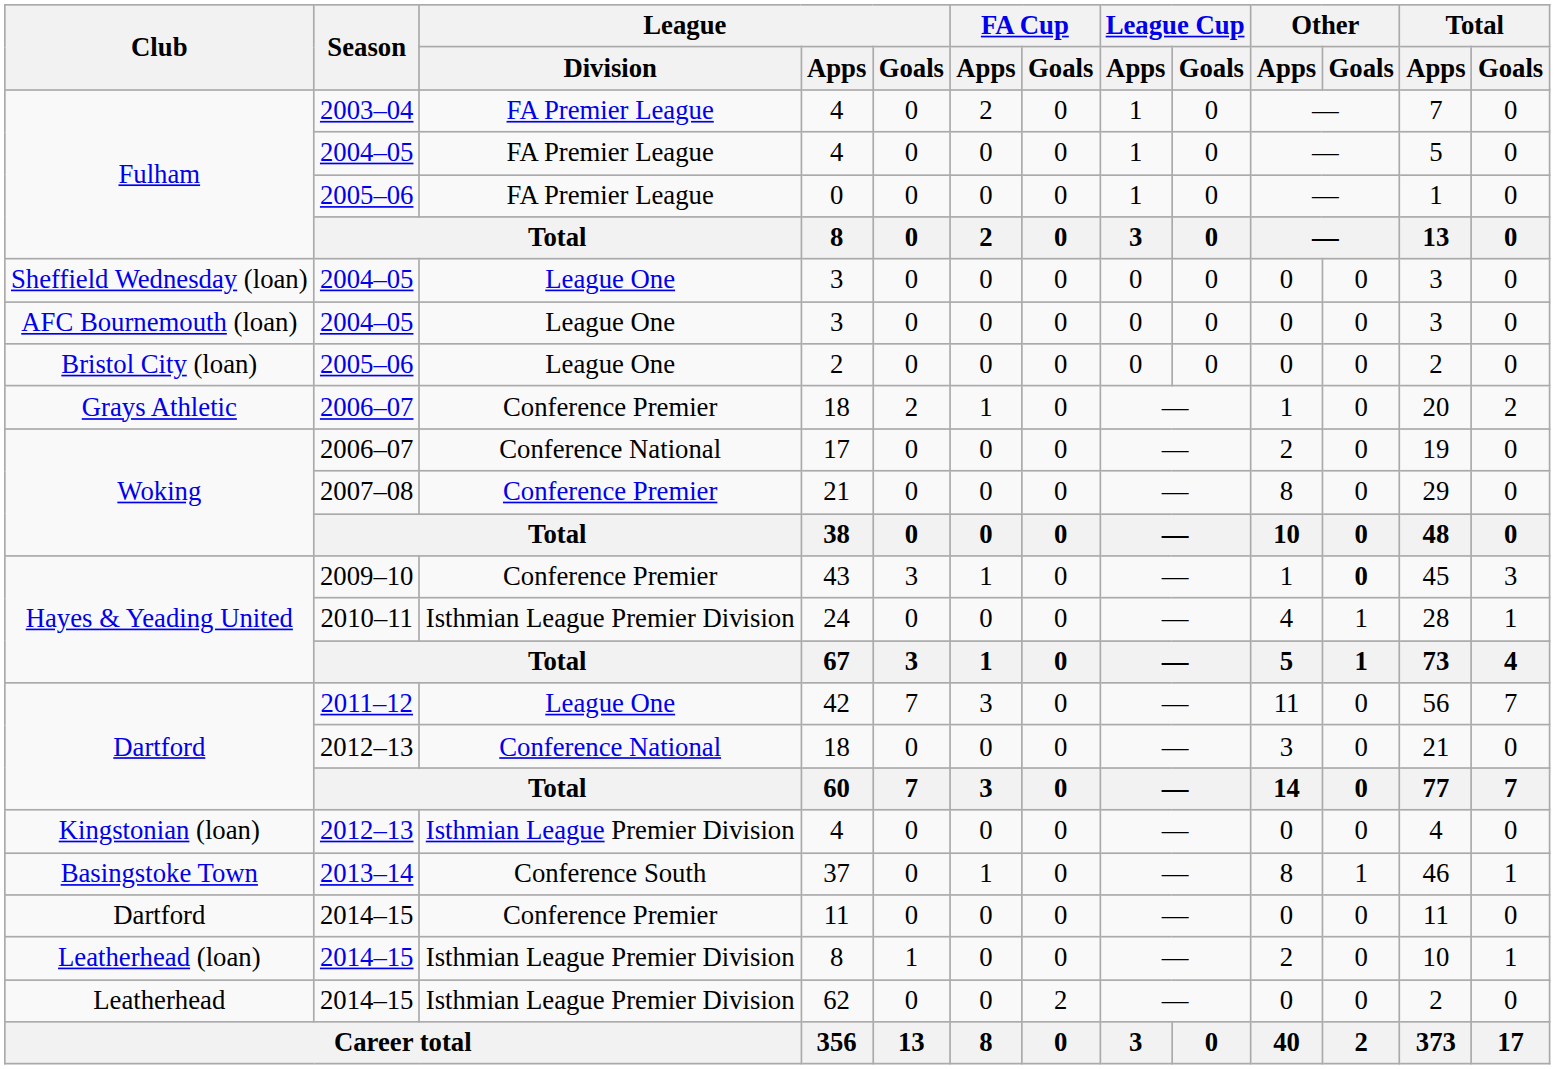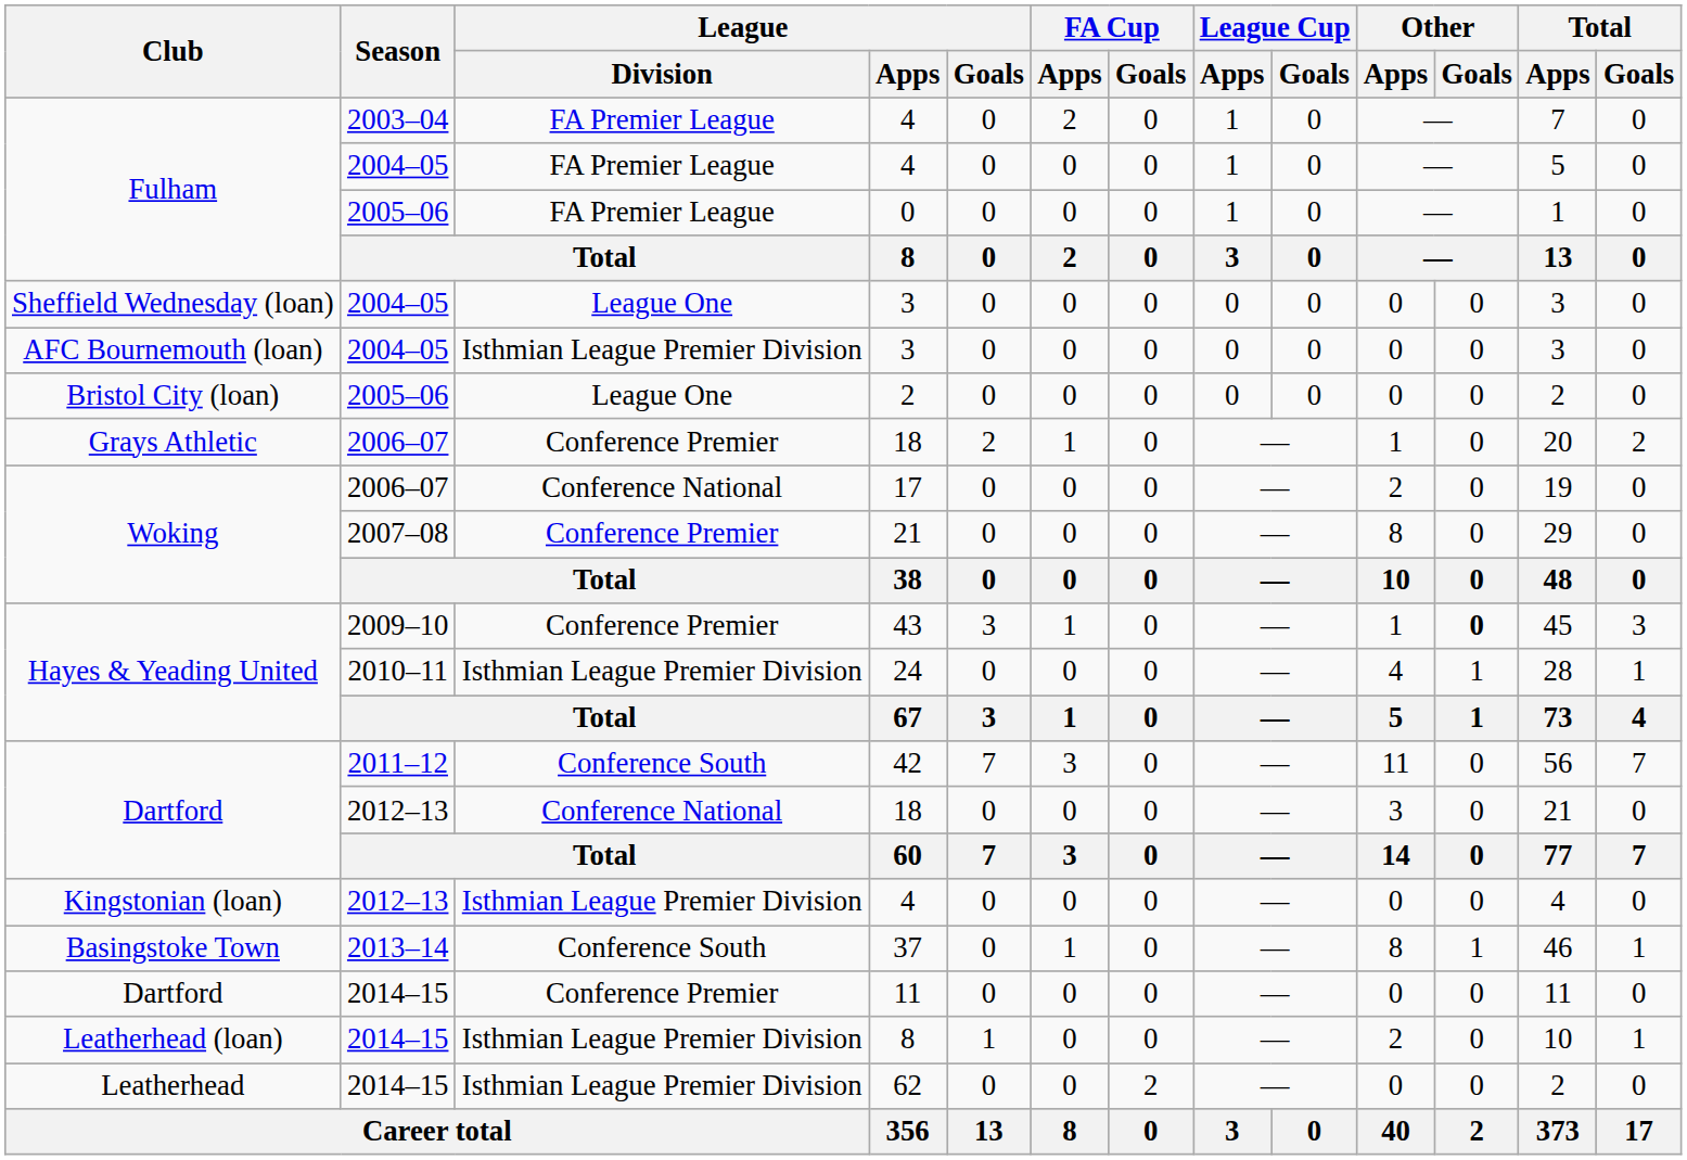 <table class="wikitable" style="text-align:center">
 <tr>
 <th rowspan="2">Club</th>
 <th rowspan="2">Season</th>
 <th colspan="3">League</th>
 <th colspan="2"><a href='#'>FA Cup</a></th>
 <th colspan="2"><a href='#'>League Cup</a></th>
 <th colspan="2">Other</th>
 <th colspan="2">Total</th>
 </tr>
 <tr>
 <th>Division</th>
 <th>Apps</th>
 <th>Goals</th>
 <th>Apps</th>
 <th>Goals</th>
 <th>Apps</th>
 <th>Goals</th>
 <th>Apps</th>
 <th>Goals</th>
 <th>Apps</th>
 <th>Goals</th>
 </tr>
 <tr>
 <td rowspan="4"><a href='#'>Fulham</a></td>
 <td><a href='#'>2003–04</a></td>
 <td><a href='#'>FA Premier League</a></td>
 <td>4</td>
 <td>0</td>
 <td>2</td>
 <td>0</td>
 <td>1</td>
 <td>0</td>
 <td colspan="2">—</td>
 <td>7</td>
 <td>0</td>
 </tr>
 <tr>
 <td><a href='#'>2004–05</a></td>
 <td>FA Premier League</td>
 <td>4</td>
 <td>0</td>
 <td>0</td>
 <td>0</td>
 <td>1</td>
 <td>0</td>
 <td colspan="2">—</td>
 <td>5</td>
 <td>0</td>
 </tr>
 <tr>
 <td><a href='#'>2005–06</a></td>
 <td>FA Premier League</td>
 <td>0</td>
 <td>0</td>
 <td>0</td>
 <td>0</td>
 <td>1</td>
 <td>0</td>
 <td colspan="2">—</td>
 <td>1</td>
 <td>0</td>
 </tr>
 <tr>
 <th colspan="2">Total</th>
 <th>8</th>
 <th>0</th>
 <th>2</th>
 <th>0</th>
 <th>3</th>
 <th>0</th>
 <th colspan="2">—</th>
 <th>13</th>
 <th>0</th>
 </tr>
 <tr>
 <td><a href='#'>Sheffield Wednesday</a> (loan)</td>
 <td><a href='#'>2004–05</a></td>
 <td><a href='#'>League One</a></td>
 <td>3</td>
 <td>0</td>
 <td>0</td>
 <td>0</td>
 <td>0</td>
 <td>0</td>
 <td>0</td>
 <td>0</td>
 <td>3</td>
 <td>0</td>
 </tr>
 <tr>
 <td><a href='#'>AFC Bournemouth</a> (loan)</td>
 <td><a href='#'>2004–05</a></td>
-<td>League One</td>
+<td>Isthmian League Premier Division</td>
 <td>3</td>
 <td>0</td>
 <td>0</td>
 <td>0</td>
 <td>0</td>
 <td>0</td>
 <td>0</td>
 <td>0</td>
 <td>3</td>
 <td>0</td>
 </tr>
 <tr>
 <td><a href='#'>Bristol City</a> (loan)</td>
 <td><a href='#'>2005–06</a></td>
 <td>League One</td>
 <td>2</td>
 <td>0</td>
 <td>0</td>
 <td>0</td>
 <td>0</td>
 <td>0</td>
 <td>0</td>
 <td>0</td>
 <td>2</td>
 <td>0</td>
 </tr>
 <tr>
 <td><a href='#'>Grays Athletic</a></td>
 <td><a href='#'>2006–07</a></td>
 <td>Conference Premier</td>
 <td>18</td>
 <td>2</td>
 <td>1</td>
 <td>0</td>
 <td colspan="2">—</td>
 <td>1</td>
 <td>0</td>
 <td>20</td>
 <td>2</td>
 </tr>
 <tr>
 <td rowspan="3"><a href='#'>Woking</a></td>
 <td>2006–07</td>
 <td>Conference National</td>
 <td>17</td>
 <td>0</td>
 <td>0</td>
 <td>0</td>
 <td colspan="2">—</td>
 <td>2</td>
 <td>0</td>
 <td>19</td>
 <td>0</td>
 </tr>
 <tr>
 <td>2007–08</td>
 <td><a href='#'>Conference Premier</a></td>
 <td>21</td>
 <td>0</td>
 <td>0</td>
 <td>0</td>
 <td colspan="2">—</td>
 <td>8</td>
 <td>0</td>
 <td>29</td>
 <td>0</td>
 </tr>
 <tr>
 <th colspan="2">Total</th>
 <th>38</th>
 <th>0</th>
 <th>0</th>
 <th>0</th>
 <th colspan="2">—</th>
 <th>10</th>
 <th>0</th>
 <th>48</th>
 <th>0</th>
 </tr>
 <tr>
 <td rowspan="3"><a href='#'>Hayes & Yeading United</a></td>
 <td>2009–10</td>
 <td>Conference Premier</td>
 <td>43</td>
 <td>3</td>
 <td>1</td>
 <td>0</td>
 <td colspan="2">—</td>
 <td>1</td>
 <td><strong>0</strong></td>
 <td>45</td>
 <td>3</td>
 </tr>
 <tr>
 <td>2010–11</td>
 <td>Isthmian League Premier Division</td>
 <td>24</td>
 <td>0</td>
 <td>0</td>
 <td>0</td>
 <td colspan="2">—</td>
 <td>4</td>
 <td>1</td>
 <td>28</td>
 <td>1</td>
 </tr>
 <tr>
 <th colspan="2">Total</th>
 <th>67</th>
 <th>3</th>
 <th>1</th>
 <th>0</th>
 <th colspan="2">—</th>
 <th>5</th>
 <th>1</th>
 <th>73</th>
 <th>4</th>
 </tr>
 <tr>
 <td rowspan="3"><a href='#'>Dartford</a></td>
 <td><a href='#'>2011–12</a></td>
-<td><a href='#'>League One</a></td>
+<td><a href='#'>Conference South</a></td>
 <td>42</td>
 <td>7</td>
 <td>3</td>
 <td>0</td>
 <td colspan="2">—</td>
 <td>11</td>
 <td>0</td>
 <td>56</td>
 <td>7</td>
 </tr>
 <tr>
 <td>2012–13</td>
 <td><a href='#'>Conference National</a></td>
 <td>18</td>
 <td>0</td>
 <td>0</td>
 <td>0</td>
 <td colspan="2">—</td>
 <td>3</td>
 <td>0</td>
 <td>21</td>
 <td>0</td>
 </tr>
 <tr>
 <th colspan="2">Total</th>
 <th>60</th>
 <th>7</th>
 <th>3</th>
 <th>0</th>
 <th colspan="2">—</th>
 <th>14</th>
 <th>0</th>
 <th>77</th>
 <th>7</th>
 </tr>
 <tr>
 <td><a href='#'>Kingstonian</a> (loan)</td>
 <td><a href='#'>2012–13</a></td>
 <td><a href='#'>Isthmian League</a> Premier Division</td>
 <td>4</td>
 <td>0</td>
 <td>0</td>
 <td>0</td>
 <td colspan="2">—</td>
 <td>0</td>
 <td>0</td>
 <td>4</td>
 <td>0</td>
 </tr>
 <tr>
 <td><a href='#'>Basingstoke Town</a></td>
 <td><a href='#'>2013–14</a></td>
 <td>Conference South</td>
 <td>37</td>
 <td>0</td>
 <td>1</td>
 <td>0</td>
 <td colspan="2">—</td>
 <td>8</td>
 <td>1</td>
 <td>46</td>
 <td>1</td>
 </tr>
 <tr>
 <td>Dartford</td>
 <td>2014–15</td>
 <td>Conference Premier</td>
 <td>11</td>
 <td>0</td>
 <td>0</td>
 <td>0</td>
 <td colspan="2">—</td>
 <td>0</td>
 <td>0</td>
 <td>11</td>
 <td>0</td>
 </tr>
 <tr>
 <td><a href='#'>Leatherhead</a> (loan)</td>
 <td><a href='#'>2014–15</a></td>
 <td>Isthmian League Premier Division</td>
 <td>8</td>
 <td>1</td>
 <td>0</td>
 <td>0</td>
 <td colspan="2">—</td>
 <td>2</td>
 <td>0</td>
 <td>10</td>
 <td>1</td>
 </tr>
 <tr>
 <td>Leatherhead</td>
 <td>2014–15</td>
 <td>Isthmian League Premier Division</td>
 <td>62</td>
 <td>0</td>
 <td>0</td>
 <td>2</td>
 <td colspan="2">—</td>
 <td>0</td>
 <td>0</td>
 <td>2</td>
 <td>0</td>
 </tr>
 <tr>
 <th colspan="3">Career total</th>
 <th>356</th>
 <th>13</th>
 <th>8</th>
 <th>0</th>
 <th>3</th>
 <th>0</th>
 <th>40</th>
 <th>2</th>
 <th>373</th>
 <th>17</th>
 </tr>
 </table>
